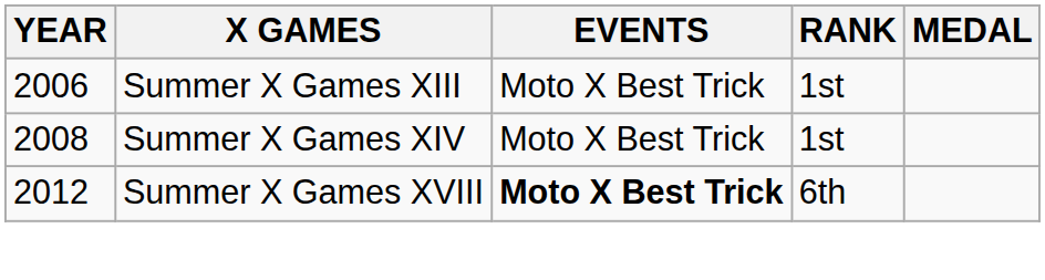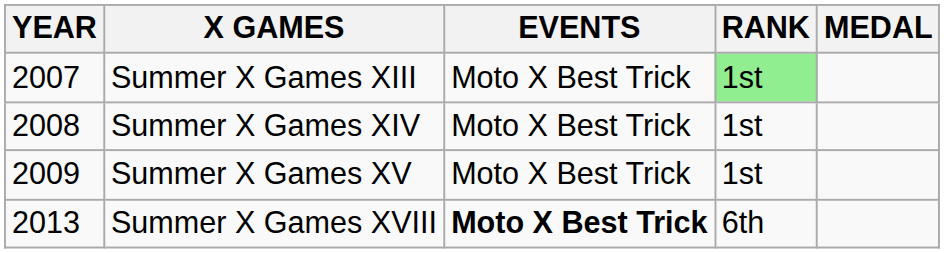 <table class="wikitable">
 <tr>
 <th>YEAR</th>
 <th>X GAMES</th>
 <th>EVENTS</th>
 <th>RANK</th>
 <th>MEDAL</th>
 </tr>
 <tr>
-<td>2006</td>
+<td>2007</td>
 <td>Summer X Games XIII</td>
 <td>Moto X Best Trick</td>
-<td>1st</td>
+<td style="background: lightgreen;">1st</td>
 <td></td>
 </tr>
 <tr>
 <td>2008</td>
 <td>Summer X Games XIV</td>
 <td>Moto X Best Trick</td>
 <td>1st</td>
 <td></td>
 </tr>
 <tr>
-<td>2012</td>
+<td>2009</td>
+<td>Summer X Games XV</td>
+<td>Moto X Best Trick</td>
+<td>1st</td>
+<td></td>
+</tr>
+<tr>
+<td>2013</td>
 <td>Summer X Games XVIII</td>
 <td><strong>Moto X Best Trick</strong></td>
 <td>6th</td>
 <td></td>
 </tr>
 </table>
